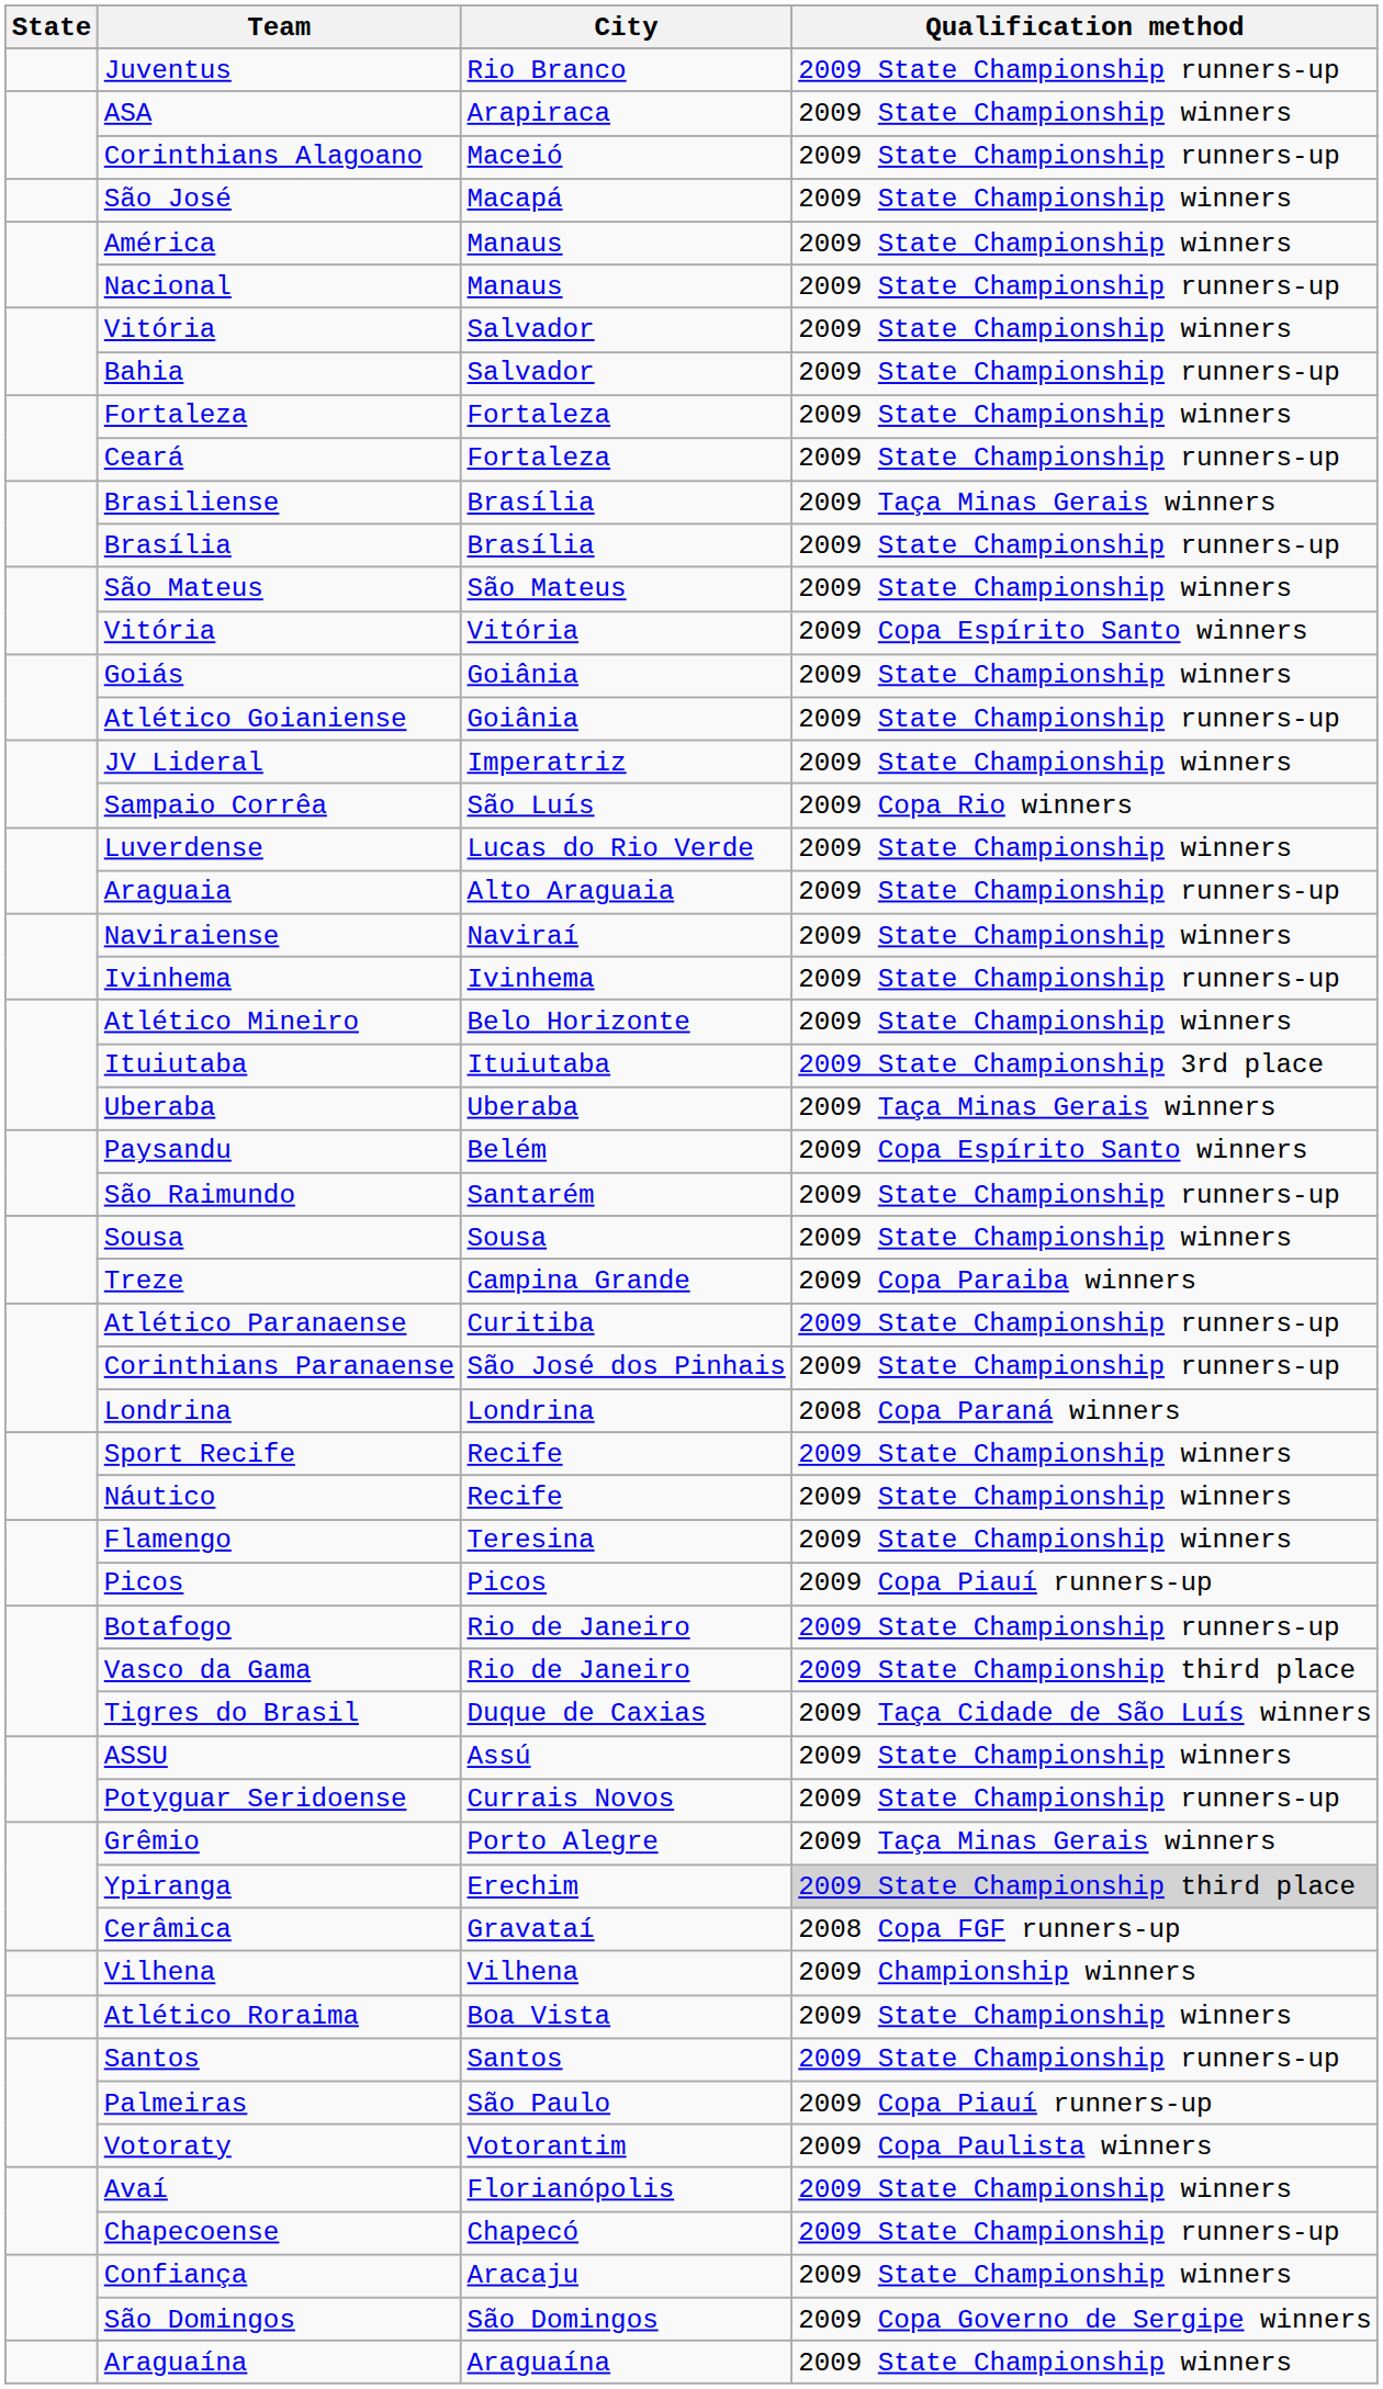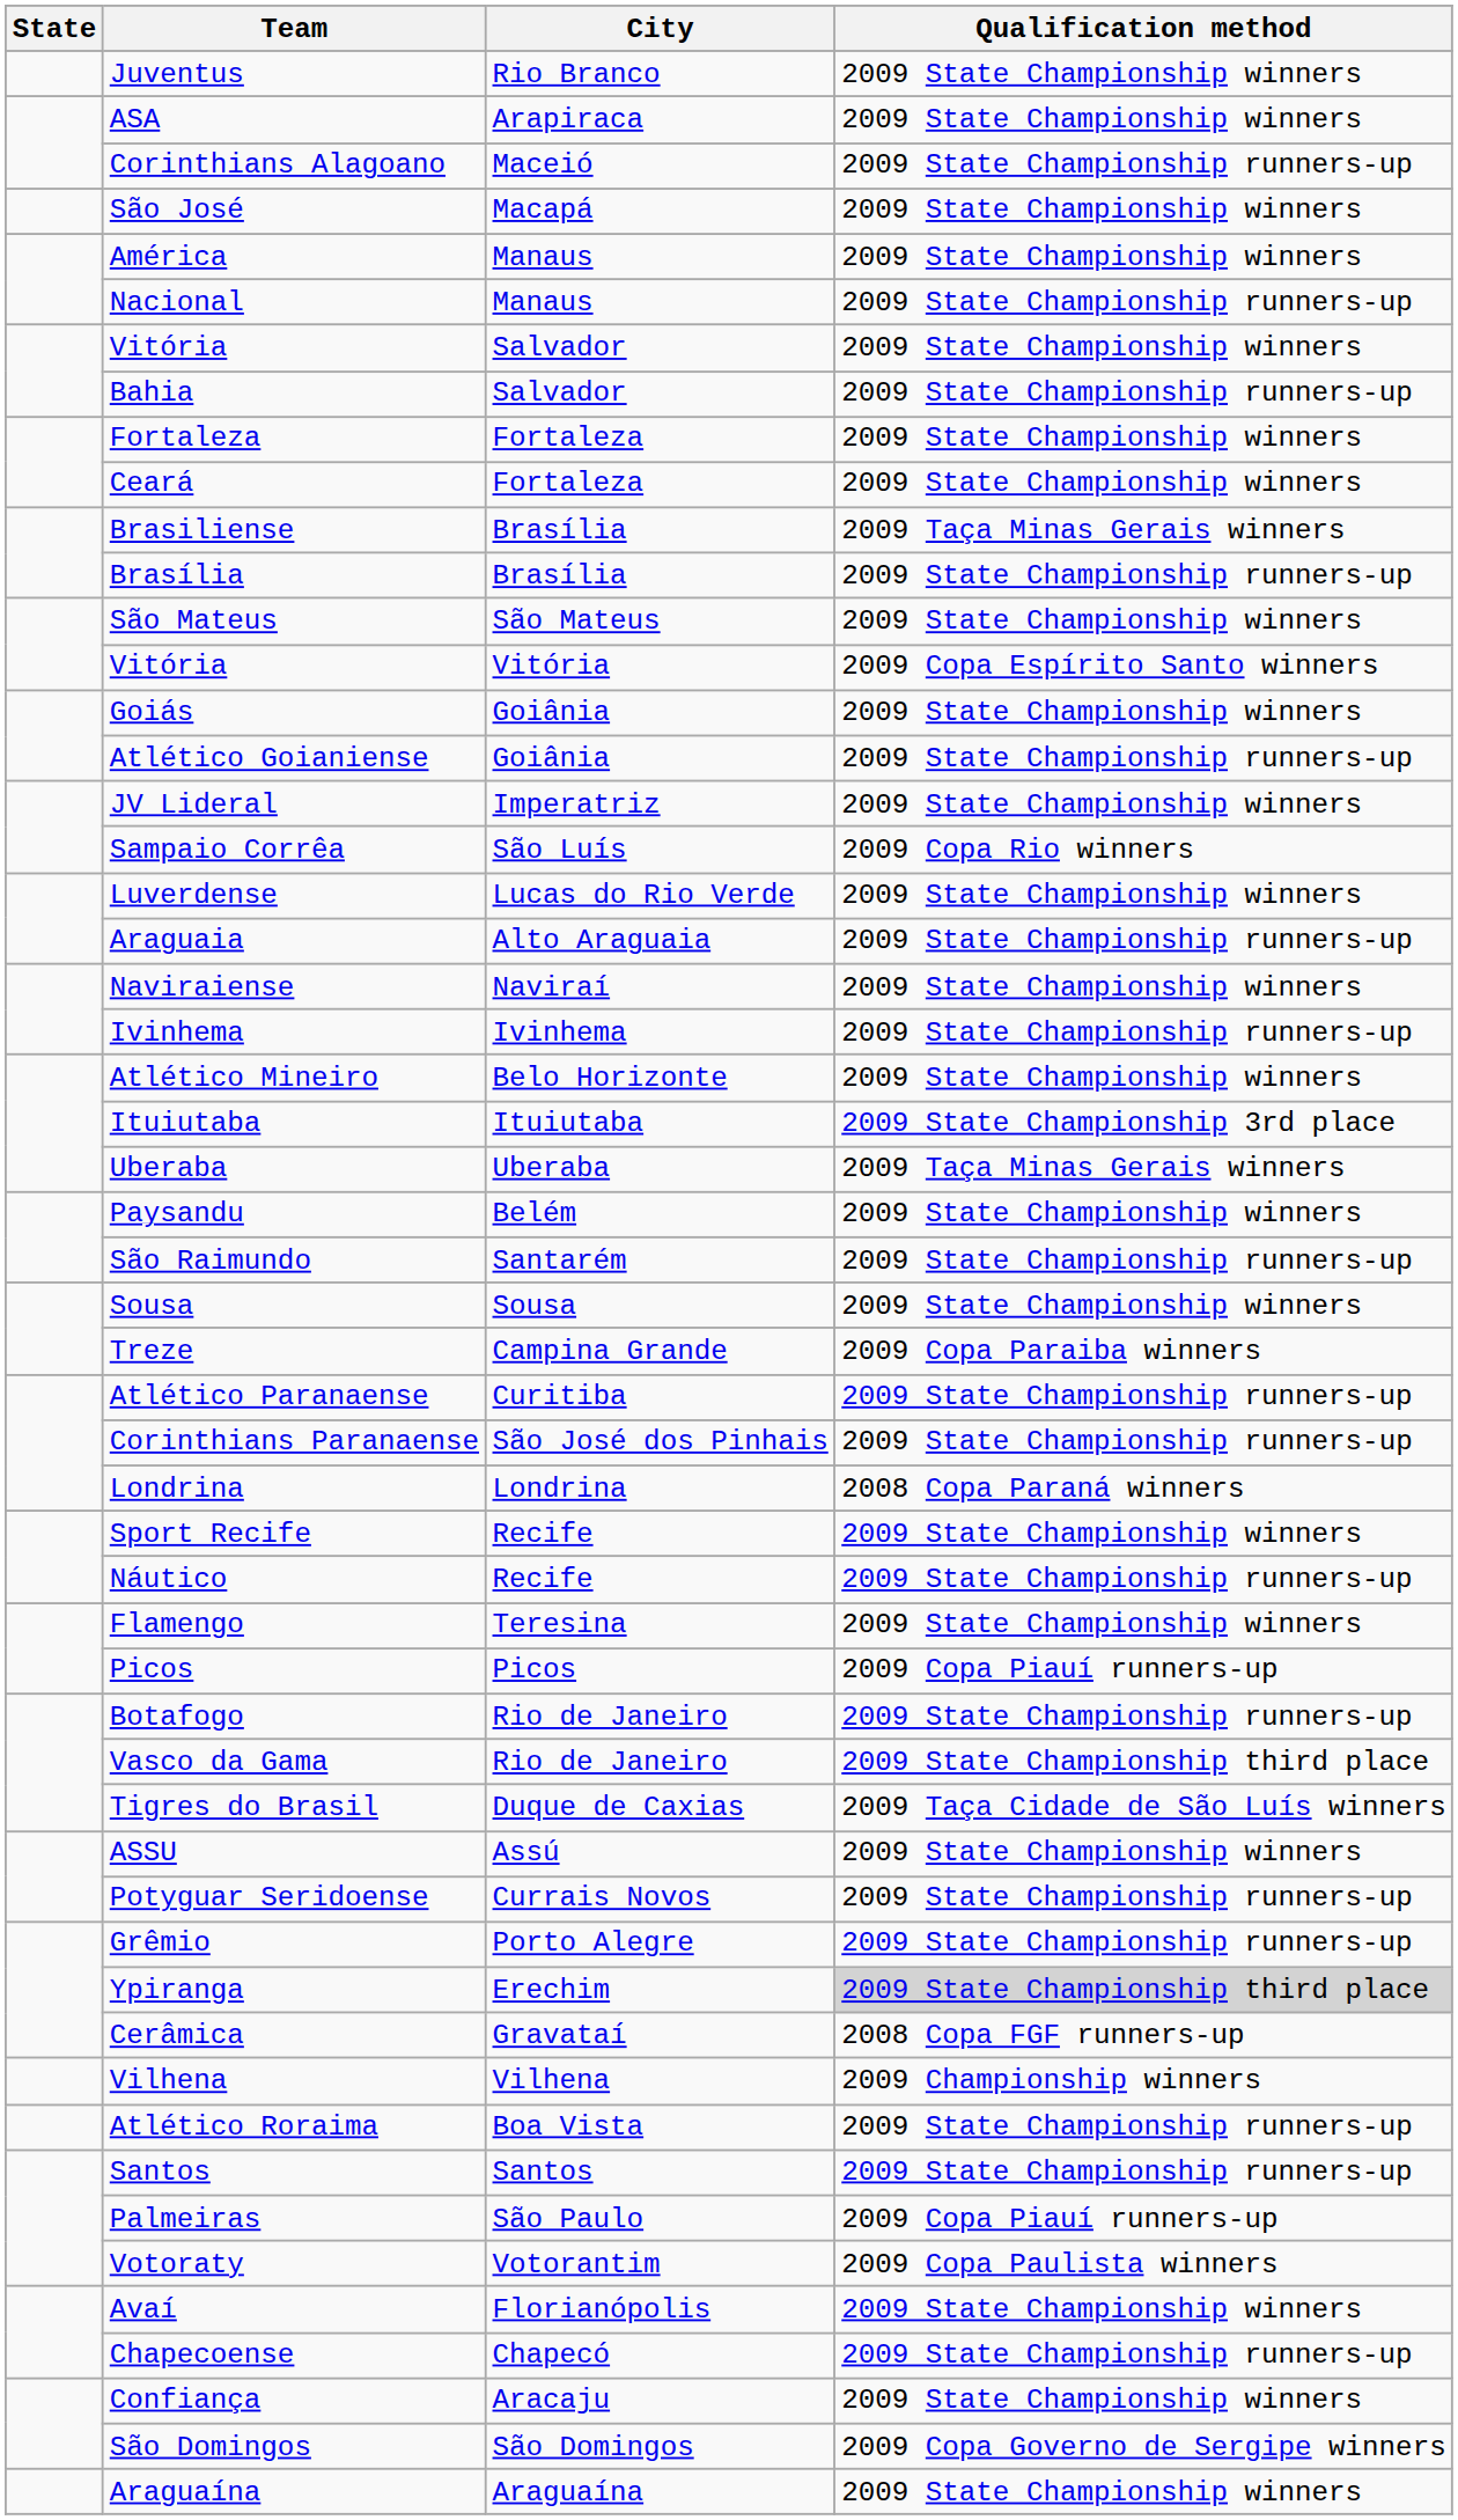 <table class="wikitable">
 <tr>
 <th>State</th>
 <th>Team</th>
 <th>City</th>
 <th>Qualification method</th>
 </tr>
 <tr>
 <td></td>
 <td><a href='#'>Juventus</a></td>
 <td><a href='#'>Rio Branco</a></td>
-<td><a href='#'>2009 State Championship</a> runners-up</td>
+<td>2009 <a href='#'>State Championship</a> winners</td>
 </tr>
 <tr>
 <td rowspan="2"></td>
 <td><a href='#'>ASA</a></td>
 <td><a href='#'>Arapiraca</a></td>
 <td>2009 <a href='#'>State Championship</a> winners</td>
 </tr>
 <tr>
 <td><a href='#'>Corinthians Alagoano</a></td>
 <td><a href='#'>Maceió</a></td>
 <td>2009 <a href='#'>State Championship</a> runners-up</td>
 </tr>
 <tr>
 <td></td>
 <td><a href='#'>São José</a></td>
 <td><a href='#'>Macapá</a></td>
 <td>2009 <a href='#'>State Championship</a> winners</td>
 </tr>
 <tr>
 <td rowspan="2"></td>
 <td><a href='#'>América</a></td>
 <td><a href='#'>Manaus</a></td>
 <td>2009 <a href='#'>State Championship</a> winners</td>
 </tr>
 <tr>
 <td><a href='#'>Nacional</a></td>
 <td><a href='#'>Manaus</a></td>
 <td>2009 <a href='#'>State Championship</a> runners-up</td>
 </tr>
 <tr>
 <td rowspan="2"></td>
 <td><a href='#'>Vitória</a></td>
 <td><a href='#'>Salvador</a></td>
 <td>2009 <a href='#'>State Championship</a> winners</td>
 </tr>
 <tr>
 <td><a href='#'>Bahia</a></td>
 <td><a href='#'>Salvador</a></td>
 <td>2009 <a href='#'>State Championship</a> runners-up</td>
 </tr>
 <tr>
 <td rowspan="2"></td>
 <td><a href='#'>Fortaleza</a></td>
 <td><a href='#'>Fortaleza</a></td>
 <td>2009 <a href='#'>State Championship</a> winners</td>
 </tr>
 <tr>
 <td><a href='#'>Ceará</a></td>
 <td><a href='#'>Fortaleza</a></td>
-<td>2009 <a href='#'>State Championship</a> runners-up</td>
+<td>2009 <a href='#'>State Championship</a> winners</td>
 </tr>
 <tr>
 <td rowspan="2"></td>
 <td><a href='#'>Brasiliense</a></td>
 <td><a href='#'>Brasília</a></td>
 <td>2009 <a href='#'>Taça Minas Gerais</a> winners</td>
 </tr>
 <tr>
 <td><a href='#'>Brasília</a></td>
 <td><a href='#'>Brasília</a></td>
 <td>2009 <a href='#'>State Championship</a> runners-up</td>
 </tr>
 <tr>
 <td rowspan="2"></td>
 <td><a href='#'>São Mateus</a></td>
 <td><a href='#'>São Mateus</a></td>
 <td>2009 <a href='#'>State Championship</a> winners</td>
 </tr>
 <tr>
 <td><a href='#'>Vitória</a></td>
 <td><a href='#'>Vitória</a></td>
 <td>2009 <a href='#'>Copa Espírito Santo</a> winners</td>
 </tr>
 <tr>
 <td rowspan="2"></td>
 <td><a href='#'>Goiás</a></td>
 <td><a href='#'>Goiânia</a></td>
 <td>2009 <a href='#'>State Championship</a> winners</td>
 </tr>
 <tr>
 <td><a href='#'>Atlético Goianiense</a></td>
 <td><a href='#'>Goiânia</a></td>
 <td>2009 <a href='#'>State Championship</a> runners-up</td>
 </tr>
 <tr>
 <td rowspan="2"></td>
 <td><a href='#'>JV Lideral</a></td>
 <td><a href='#'>Imperatriz</a></td>
 <td>2009 <a href='#'>State Championship</a> winners</td>
 </tr>
 <tr>
 <td><a href='#'>Sampaio Corrêa</a></td>
 <td><a href='#'>São Luís</a></td>
 <td>2009 <a href='#'>Copa Rio</a> winners</td>
 </tr>
 <tr>
 <td rowspan="2"></td>
 <td><a href='#'>Luverdense</a></td>
 <td><a href='#'>Lucas do Rio Verde</a></td>
 <td>2009 <a href='#'>State Championship</a> winners</td>
 </tr>
 <tr>
 <td><a href='#'>Araguaia</a></td>
 <td><a href='#'>Alto Araguaia</a></td>
 <td>2009 <a href='#'>State Championship</a> runners-up</td>
 </tr>
 <tr>
 <td rowspan="2"></td>
 <td><a href='#'>Naviraiense</a></td>
 <td><a href='#'>Naviraí</a></td>
 <td>2009 <a href='#'>State Championship</a> winners</td>
 </tr>
 <tr>
 <td><a href='#'>Ivinhema</a></td>
 <td><a href='#'>Ivinhema</a></td>
 <td>2009 <a href='#'>State Championship</a> runners-up</td>
 </tr>
 <tr>
 <td rowspan="3"></td>
 <td><a href='#'>Atlético Mineiro</a></td>
 <td><a href='#'>Belo Horizonte</a></td>
 <td>2009 <a href='#'>State Championship</a> winners</td>
 </tr>
 <tr>
 <td><a href='#'>Ituiutaba</a></td>
 <td><a href='#'>Ituiutaba</a></td>
 <td><a href='#'>2009 State Championship</a> 3rd place</td>
 </tr>
 <tr>
 <td><a href='#'>Uberaba</a></td>
 <td><a href='#'>Uberaba</a></td>
 <td>2009 <a href='#'>Taça Minas Gerais</a> winners</td>
 </tr>
 <tr>
 <td rowspan="2"></td>
 <td><a href='#'>Paysandu</a></td>
 <td><a href='#'>Belém</a></td>
-<td>2009 <a href='#'>Copa Espírito Santo</a> winners</td>
+<td>2009 <a href='#'>State Championship</a> winners</td>
 </tr>
 <tr>
 <td><a href='#'>São Raimundo</a></td>
 <td><a href='#'>Santarém</a></td>
 <td>2009 <a href='#'>State Championship</a> runners-up</td>
 </tr>
 <tr>
 <td rowspan="2"></td>
 <td><a href='#'>Sousa</a></td>
 <td><a href='#'>Sousa</a></td>
 <td>2009 <a href='#'>State Championship</a> winners</td>
 </tr>
 <tr>
 <td><a href='#'>Treze</a></td>
 <td><a href='#'>Campina Grande</a></td>
 <td>2009 <a href='#'>Copa Paraiba</a> winners</td>
 </tr>
 <tr>
 <td rowspan="3"></td>
 <td><a href='#'>Atlético Paranaense</a></td>
 <td><a href='#'>Curitiba</a></td>
 <td><a href='#'>2009 State Championship</a> runners-up</td>
 </tr>
 <tr>
 <td><a href='#'>Corinthians Paranaense</a></td>
 <td><a href='#'>São José dos Pinhais</a></td>
 <td>2009 <a href='#'>State Championship</a> runners-up</td>
 </tr>
 <tr>
 <td><a href='#'>Londrina</a></td>
 <td><a href='#'>Londrina</a></td>
 <td>2008 <a href='#'>Copa Paraná</a> winners</td>
 </tr>
 <tr>
 <td rowspan="2"></td>
 <td><a href='#'>Sport Recife</a></td>
 <td><a href='#'>Recife</a></td>
 <td><a href='#'>2009 State Championship</a> winners</td>
 </tr>
 <tr>
 <td><a href='#'>Náutico</a></td>
 <td><a href='#'>Recife</a></td>
-<td>2009 <a href='#'>State Championship</a> winners</td>
+<td><a href='#'>2009 State Championship</a> runners-up</td>
 </tr>
 <tr>
 <td rowspan="2"></td>
 <td><a href='#'>Flamengo</a></td>
 <td><a href='#'>Teresina</a></td>
 <td>2009 <a href='#'>State Championship</a> winners</td>
 </tr>
 <tr>
 <td><a href='#'>Picos</a></td>
 <td><a href='#'>Picos</a></td>
 <td>2009 <a href='#'>Copa Piauí</a> runners-up</td>
 </tr>
 <tr>
 <td rowspan="3"></td>
 <td><a href='#'>Botafogo</a></td>
 <td><a href='#'>Rio de Janeiro</a></td>
 <td><a href='#'>2009 State Championship</a> runners-up</td>
 </tr>
 <tr>
 <td><a href='#'>Vasco da Gama</a></td>
 <td><a href='#'>Rio de Janeiro</a></td>
 <td><a href='#'>2009 State Championship</a> third place</td>
 </tr>
 <tr>
 <td><a href='#'>Tigres do Brasil</a></td>
 <td><a href='#'>Duque de Caxias</a></td>
 <td>2009 <a href='#'>Taça Cidade de São Luís</a> winners</td>
 </tr>
 <tr>
 <td rowspan="2"></td>
 <td><a href='#'>ASSU</a></td>
 <td><a href='#'>Assú</a></td>
 <td>2009 <a href='#'>State Championship</a> winners</td>
 </tr>
 <tr>
 <td><a href='#'>Potyguar Seridoense</a></td>
 <td><a href='#'>Currais Novos</a></td>
 <td>2009 <a href='#'>State Championship</a> runners-up</td>
 </tr>
 <tr>
 <td rowspan="3"></td>
 <td><a href='#'>Grêmio</a></td>
 <td><a href='#'>Porto Alegre</a></td>
-<td>2009 <a href='#'>Taça Minas Gerais</a> winners</td>
+<td><a href='#'>2009 State Championship</a> runners-up</td>
 </tr>
 <tr>
 <td><a href='#'>Ypiranga</a></td>
 <td><a href='#'>Erechim</a></td>
 <td style="background: lightgrey;"><a href='#'>2009 State Championship</a> third place</td>
 </tr>
 <tr>
 <td><a href='#'>Cerâmica</a></td>
 <td><a href='#'>Gravataí</a></td>
 <td>2008 <a href='#'>Copa FGF</a> runners-up</td>
 </tr>
 <tr>
 <td></td>
 <td><a href='#'>Vilhena</a></td>
 <td><a href='#'>Vilhena</a></td>
 <td>2009 <a href='#'>Championship</a> winners</td>
 </tr>
 <tr>
 <td></td>
 <td><a href='#'>Atlético Roraima</a></td>
 <td><a href='#'>Boa Vista</a></td>
-<td>2009 <a href='#'>State Championship</a> winners</td>
+<td>2009 <a href='#'>State Championship</a> runners-up</td>
 </tr>
 <tr>
 <td rowspan="3"></td>
 <td><a href='#'>Santos</a></td>
 <td><a href='#'>Santos</a></td>
 <td><a href='#'>2009 State Championship</a> runners-up</td>
 </tr>
 <tr>
 <td><a href='#'>Palmeiras</a></td>
 <td><a href='#'>São Paulo</a></td>
 <td>2009 <a href='#'>Copa Piauí</a> runners-up</td>
 </tr>
 <tr>
 <td><a href='#'>Votoraty</a></td>
 <td><a href='#'>Votorantim</a></td>
 <td>2009 <a href='#'>Copa Paulista</a> winners</td>
 </tr>
 <tr>
 <td rowspan="2"></td>
 <td><a href='#'>Avaí</a></td>
 <td><a href='#'>Florianópolis</a></td>
 <td><a href='#'>2009 State Championship</a> winners</td>
 </tr>
 <tr>
 <td><a href='#'>Chapecoense</a></td>
 <td><a href='#'>Chapecó</a></td>
 <td><a href='#'>2009 State Championship</a> runners-up</td>
 </tr>
 <tr>
 <td rowspan="2"></td>
 <td><a href='#'>Confiança</a></td>
 <td><a href='#'>Aracaju</a></td>
 <td>2009 <a href='#'>State Championship</a> winners</td>
 </tr>
 <tr>
 <td><a href='#'>São Domingos</a></td>
 <td><a href='#'>São Domingos</a></td>
 <td>2009 <a href='#'>Copa Governo de Sergipe</a> winners</td>
 </tr>
 <tr>
 <td></td>
 <td><a href='#'>Araguaína</a></td>
 <td><a href='#'>Araguaína</a></td>
 <td>2009 <a href='#'>State Championship</a> winners</td>
 </tr>
 </table>
